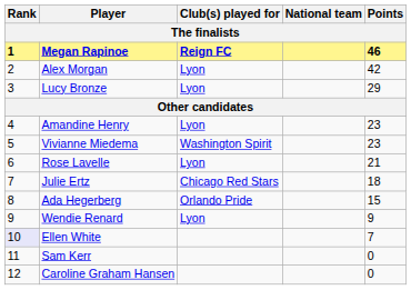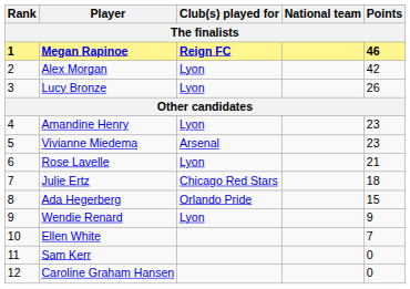 <table class="wikitable plainrowheaders sortable">
 <tr>
 <th>Rank</th>
 <th>Player</th>
 <th>Club(s) played for</th>
 <th>National team</th>
 <th>Points</th>
 </tr>
 <tr>
 <th colspan="5">The finalists</th>
 </tr>
 <tr style="background-color: #FFF68F; font-weight: bold;">
 <td>1</td>
 <td><a href='#'>Megan Rapinoe</a></td>
 <td> <a href='#'>Reign FC</a></td>
 <td></td>
 <td>46</td>
 </tr>
 <tr>
 <td>2</td>
 <td><a href='#'>Alex Morgan</a></td>
 <td> <a href='#'>Lyon</a></td>
 <td></td>
 <td>42</td>
 </tr>
 <tr>
 <td>3</td>
 <td><a href='#'>Lucy Bronze</a></td>
 <td> <a href='#'>Lyon</a></td>
 <td></td>
-<td>29</td>
+<td>26</td>
 </tr>
 <tr>
 <th colspan="5">Other candidates</th>
 </tr>
 <tr>
 <td>4</td>
 <td><a href='#'>Amandine Henry</a></td>
 <td> <a href='#'>Lyon</a></td>
 <td></td>
 <td>23</td>
 </tr>
 <tr>
 <td>5</td>
 <td><a href='#'>Vivianne Miedema</a></td>
-<td> <a href='#'>Washington Spirit</a></td>
+<td> <a href='#'>Arsenal</a></td>
 <td></td>
 <td>23</td>
 </tr>
 <tr>
 <td>6</td>
 <td><a href='#'>Rose Lavelle</a></td>
 <td> <a href='#'>Lyon</a></td>
 <td></td>
 <td>21</td>
 </tr>
 <tr>
 <td>7</td>
 <td><a href='#'>Julie Ertz</a></td>
 <td> <a href='#'>Chicago Red Stars</a></td>
 <td></td>
 <td>18</td>
 </tr>
 <tr>
 <td>8</td>
 <td><a href='#'>Ada Hegerberg</a></td>
 <td> <a href='#'>Orlando Pride</a></td>
 <td></td>
 <td>15</td>
 </tr>
 <tr>
 <td>9</td>
 <td><a href='#'>Wendie Renard</a></td>
 <td> <a href='#'>Lyon</a></td>
 <td></td>
 <td>9</td>
 </tr>
 <tr>
-<td style="background: lavender;">10</td>
+<td>10</td>
 <td><a href='#'>Ellen White</a></td>
 <td></td>
 <td></td>
 <td>7</td>
 </tr>
 <tr>
 <td>11</td>
 <td><a href='#'>Sam Kerr</a></td>
 <td></td>
 <td></td>
 <td>0</td>
 </tr>
 <tr>
 <td>12</td>
 <td><a href='#'>Caroline Graham Hansen</a></td>
 <td></td>
 <td></td>
 <td>0</td>
 </tr>
 </table>
